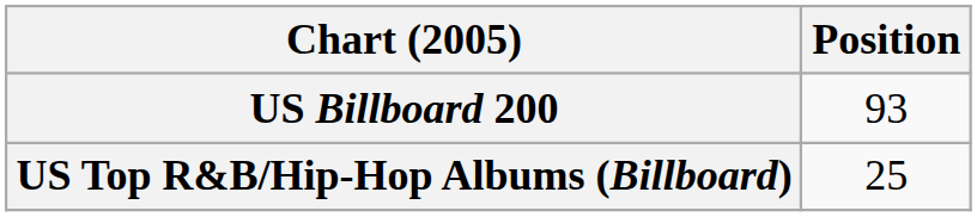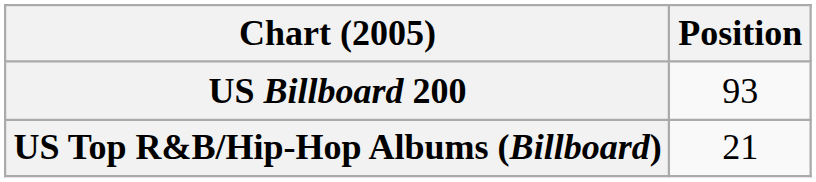 <table class="wikitable sortable plainrowheaders" style="text-align:center">
 <tr>
 <th>Chart (2005)</th>
 <th>Position</th>
 </tr>
 <tr>
 <th scope="row">US <em>Billboard</em> 200</th>
 <td>93</td>
 </tr>
 <tr>
 <th scope="row">US Top R&B/Hip-Hop Albums (<em>Billboard</em>)</th>
-<td>25</td>
+<td>21</td>
 </tr>
 </table>
